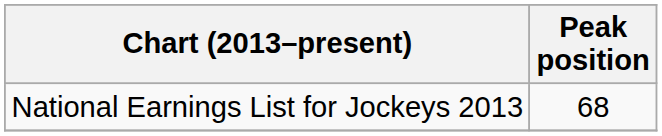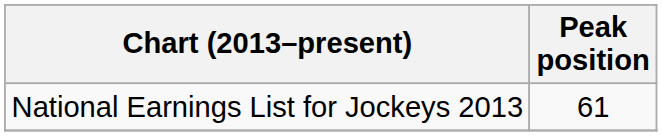 <table class="wikitable sortable">
 <tr>
 <th>Chart (2013–present)</th>
 <th>Peak<br>position</th>
 </tr>
 <tr>
 <td>National Earnings List for Jockeys 2013</td>
-<td style="text-align:center;">68</td>
+<td style="text-align:center;">61</td>
 </tr>
 <tr>
 </tr>
 </table>
